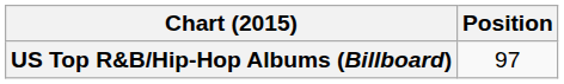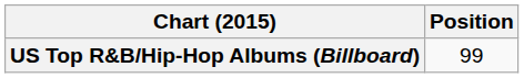 <table class="wikitable plainrowheaders" style="text-align:center">
 <tr>
 <th scope="col">Chart (2015)</th>
 <th scope="col">Position</th>
 </tr>
 <tr>
 <th scope="row">US Top R&B/Hip-Hop Albums (<em>Billboard</em>)</th>
-<td>97</td>
+<td>99</td>
 </tr>
 </table>
